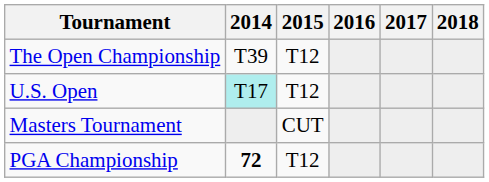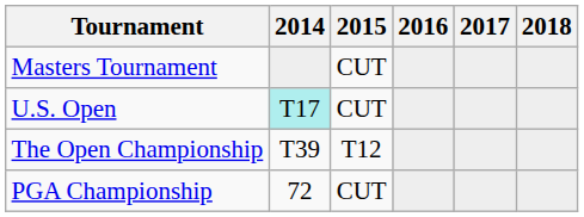 <table class="wikitable" style="font-size:95%;text-align:center;">
 <tr>
 <th>Tournament</th>
 <th>2014</th>
 <th>2015</th>
 <th>2016</th>
 <th>2017</th>
 <th>2018</th>
 </tr>
 <tr>
+<td align=left><a href='#'>Masters Tournament</a></td>
+<td style="background:#eeeeee;"></td>
+<td>CUT</td>
+<td style="background:#eeeeee;"></td>
+<td style="background:#eeeeee;"></td>
+<td style="background:#eeeeee;"></td>
+</tr>
+<tr>
+<td align=left><a href='#'>U.S. Open</a></td>
+<td style="background: paleturquoise;">T17</td>
+<td>CUT</td>
+<td style="background:#eeeeee;"></td>
+<td style="background:#eeeeee;"></td>
+<td style="background:#eeeeee;"></td>
+</tr>
+<tr>
 <td align=left><a href='#'>The Open Championship</a></td>
 <td>T39</td>
 <td>T12</td>
 <td style="background:#eeeeee;"></td>
 <td style="background:#eeeeee;"></td>
 <td style="background:#eeeeee;"></td>
 </tr>
 <tr>
-<td align=left><a href='#'>U.S. Open</a></td>
-<td style="background: paleturquoise;">T17</td>
-<td>T12</td>
-<td style="background:#eeeeee;"></td>
-<td style="background:#eeeeee;"></td>
-<td style="background:#eeeeee;"></td>
-</tr>
-<tr>
-<td align=left><a href='#'>Masters Tournament</a></td>
-<td style="background:#eeeeee;"></td>
+<td align=left><a href='#'>PGA Championship</a></td>
+<td>72</td>
 <td>CUT</td>
 <td style="background:#eeeeee;"></td>
 <td style="background:#eeeeee;"></td>
 <td style="background:#eeeeee;"></td>
 </tr>
-<tr>
-<td align=left><a href='#'>PGA Championship</a></td>
-<td><strong>72</strong></td>
-<td>T12</td>
-<td style="background:#eeeeee;"></td>
-<td style="background:#eeeeee;"></td>
-<td style="background:#eeeeee;"></td>
-</tr>
 </table>
